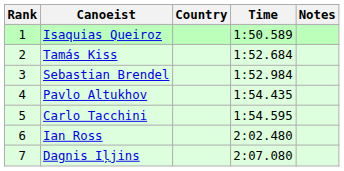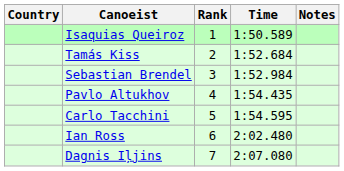 <table class="wikitable" style="text-align:center">
 <tr>
+<th>Country</th>
+<th>Canoeist</th>
 <th>Rank</th>
-<th>Canoeist</th>
-<th>Country</th>
 <th>Time</th>
 <th>Notes</th>
 </tr>
 <tr bgcolor=bbffbb>
+<td align="left"></td>
+<td align="left"><a href='#'>Isaquias Queiroz</a></td>
 <td>1</td>
-<td align="left"><a href='#'>Isaquias Queiroz</a></td>
-<td align="left"></td>
 <td>1:50.589</td>
 <td></td>
 </tr>
 <tr bgcolor=ddffdd>
+<td align="left"></td>
+<td align="left"><a href='#'>Tamás Kiss</a></td>
 <td>2</td>
-<td align="left"><a href='#'>Tamás Kiss</a></td>
-<td align="left"></td>
 <td>1:52.684</td>
 <td></td>
 </tr>
 <tr bgcolor=ddffdd>
+<td align="left"></td>
+<td align="left"><a href='#'>Sebastian Brendel</a></td>
 <td>3</td>
-<td align="left"><a href='#'>Sebastian Brendel</a></td>
-<td align="left"></td>
 <td>1:52.984</td>
 <td></td>
 </tr>
 <tr bgcolor=ddffdd>
+<td align="left"></td>
+<td align="left"><a href='#'>Pavlo Altukhov</a></td>
 <td>4</td>
-<td align="left"><a href='#'>Pavlo Altukhov</a></td>
-<td align="left"></td>
 <td>1:54.435</td>
 <td></td>
 </tr>
 <tr bgcolor=ddffdd>
+<td align="left"></td>
+<td align="left"><a href='#'>Carlo Tacchini</a></td>
 <td>5</td>
-<td align="left"><a href='#'>Carlo Tacchini</a></td>
-<td align="left"></td>
 <td>1:54.595</td>
 <td></td>
 </tr>
 <tr bgcolor=ddffdd>
+<td align="left"></td>
+<td align="left"><a href='#'>Ian Ross</a></td>
 <td>6</td>
-<td align="left"><a href='#'>Ian Ross</a></td>
-<td align="left"></td>
 <td>2:02.480</td>
 <td></td>
 </tr>
 <tr bgcolor=ddffdd>
+<td align="left"></td>
+<td align="left"><a href='#'>Dagnis Iļjins</a></td>
 <td>7</td>
-<td align="left"><a href='#'>Dagnis Iļjins</a></td>
-<td align="left"></td>
 <td>2:07.080</td>
 <td></td>
 </tr>
 </table>
